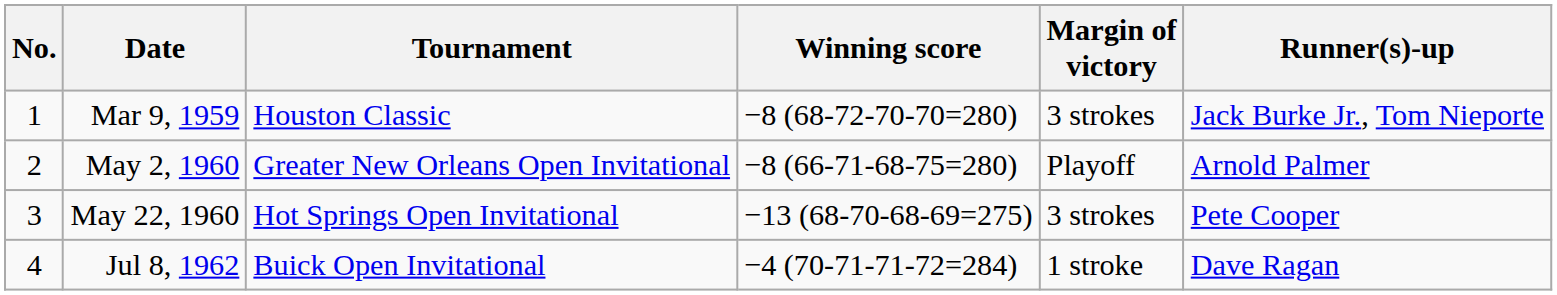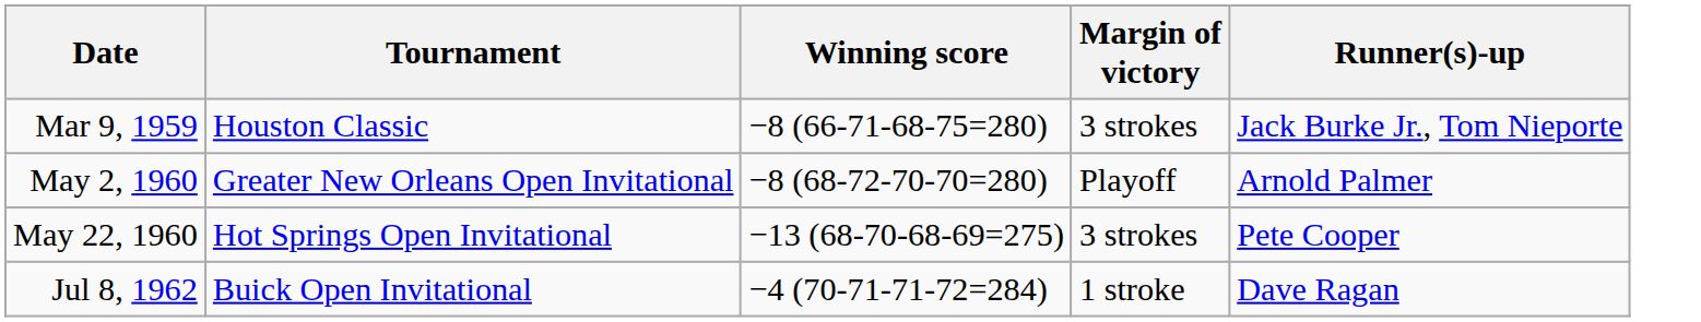 <table class="wikitable" style="font-size:95%;">
 <tr>
-<th>No.</th>
 <th>Date</th>
 <th>Tournament</th>
 <th>Winning score</th>
 <th>Margin of<br>victory</th>
 <th>Runner(s)-up</th>
 </tr>
 <tr>
-<td align=center>1</td>
 <td align=right>Mar 9, <a href='#'>1959</a></td>
 <td><a href='#'>Houston Classic</a></td>
-<td>−8 (68-72-70-70=280)</td>
+<td>−8 (66-71-68-75=280)</td>
 <td>3 strokes</td>
 <td> <a href='#'>Jack Burke Jr.</a>,  <a href='#'>Tom Nieporte</a></td>
 </tr>
 <tr>
-<td align=center>2</td>
 <td align=right>May 2, <a href='#'>1960</a></td>
 <td><a href='#'>Greater New Orleans Open Invitational</a></td>
-<td>−8 (66-71-68-75=280)</td>
+<td>−8 (68-72-70-70=280)</td>
 <td>Playoff</td>
 <td> <a href='#'>Arnold Palmer</a></td>
 </tr>
 <tr>
-<td align=center>3</td>
 <td align=right>May 22, 1960</td>
 <td><a href='#'>Hot Springs Open Invitational</a></td>
 <td>−13 (68-70-68-69=275)</td>
 <td>3 strokes</td>
 <td> <a href='#'>Pete Cooper</a></td>
 </tr>
 <tr>
-<td align=center>4</td>
 <td align=right>Jul 8, <a href='#'>1962</a></td>
 <td><a href='#'>Buick Open Invitational</a></td>
 <td>−4 (70-71-71-72=284)</td>
 <td>1 stroke</td>
 <td> <a href='#'>Dave Ragan</a></td>
 </tr>
 </table>
